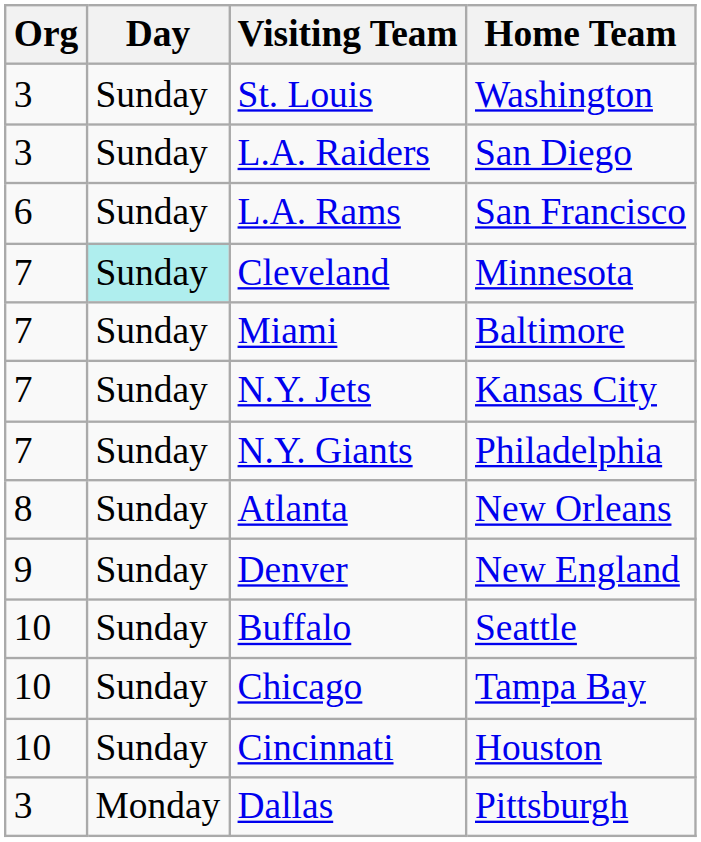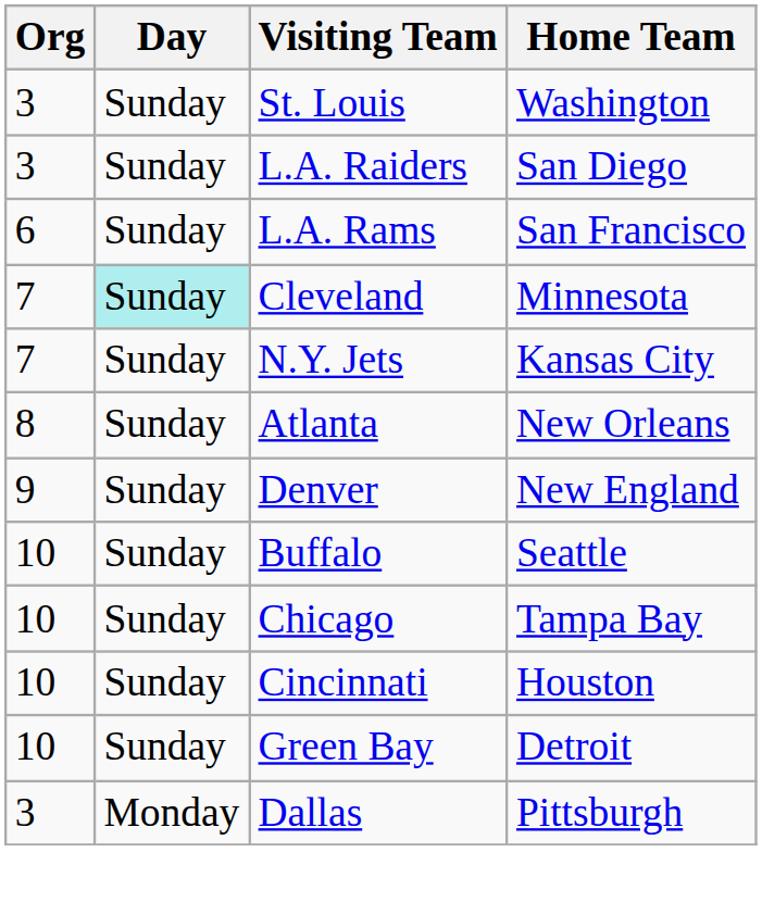 <table class="wikitable">
 <tr style="background: #e3e3e3;">
 <th>Org</th>
 <th>Day</th>
 <th>Visiting Team</th>
 <th>Home Team</th>
 </tr>
 <tr>
 <td>3</td>
 <td>Sunday</td>
 <td><a href='#'>St. Louis</a></td>
 <td><a href='#'>Washington</a></td>
 </tr>
 <tr>
 <td>3</td>
 <td>Sunday</td>
 <td><a href='#'>L.A. Raiders</a></td>
 <td><a href='#'>San Diego</a></td>
 </tr>
 <tr>
 <td>6</td>
 <td>Sunday</td>
 <td><a href='#'>L.A. Rams</a></td>
 <td><a href='#'>San Francisco</a></td>
 </tr>
 <tr>
 <td>7</td>
 <td style="background: paleturquoise;">Sunday</td>
 <td><a href='#'>Cleveland</a></td>
 <td><a href='#'>Minnesota</a></td>
 </tr>
 <tr>
 <td>7</td>
 <td>Sunday</td>
-<td><a href='#'>Miami</a></td>
-<td><a href='#'>Baltimore</a></td>
-</tr>
-<tr>
-<td>7</td>
-<td>Sunday</td>
 <td><a href='#'>N.Y. Jets</a></td>
 <td><a href='#'>Kansas City</a></td>
-</tr>
-<tr>
-<td>7</td>
-<td>Sunday</td>
-<td><a href='#'>N.Y. Giants</a></td>
-<td><a href='#'>Philadelphia</a></td>
 </tr>
 <tr>
 <td>8</td>
 <td>Sunday</td>
 <td><a href='#'>Atlanta</a></td>
 <td><a href='#'>New Orleans</a></td>
 </tr>
 <tr>
 <td>9</td>
 <td>Sunday</td>
 <td><a href='#'>Denver</a></td>
 <td><a href='#'>New England</a></td>
 </tr>
 <tr>
 <td>10</td>
 <td>Sunday</td>
 <td><a href='#'>Buffalo</a></td>
 <td><a href='#'>Seattle</a></td>
 </tr>
 <tr>
 <td>10</td>
 <td>Sunday</td>
 <td><a href='#'>Chicago</a></td>
 <td><a href='#'>Tampa Bay</a></td>
 </tr>
 <tr>
 <td>10</td>
 <td>Sunday</td>
 <td><a href='#'>Cincinnati</a></td>
 <td><a href='#'>Houston</a></td>
 </tr>
 <tr>
+<td>10</td>
+<td>Sunday</td>
+<td><a href='#'>Green Bay</a></td>
+<td><a href='#'>Detroit</a></td>
+</tr>
+<tr>
 <td>3</td>
 <td>Monday</td>
 <td><a href='#'>Dallas</a></td>
 <td><a href='#'>Pittsburgh</a></td>
 </tr>
 </table>
